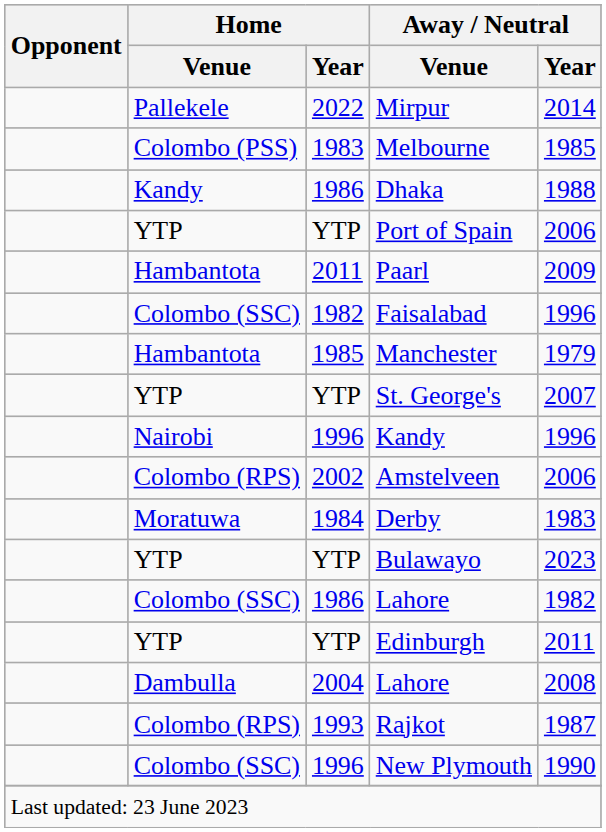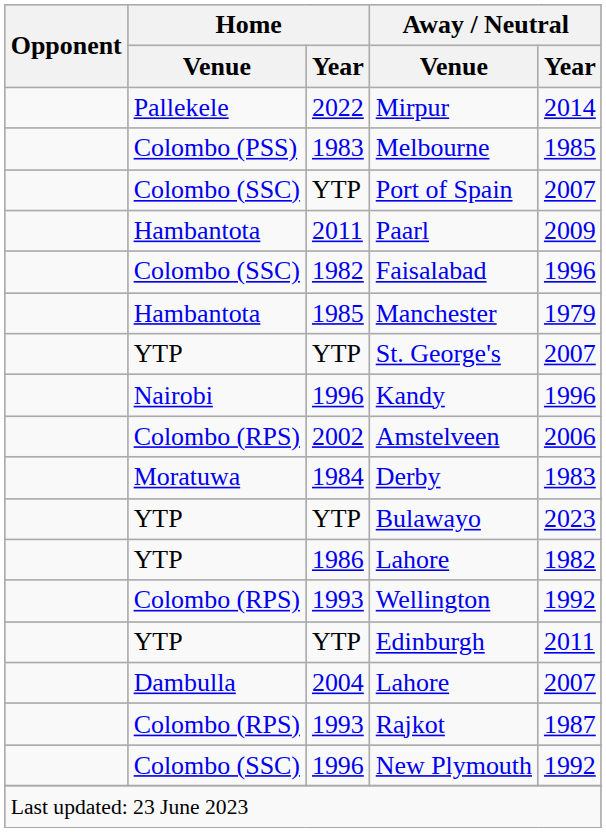 <table class="wikitable plainrowheaders sortable">
 <tr>
 <th rowspan="2">Opponent</th>
 <th colspan="2">Home</th>
 <th colspan="2">Away / Neutral</th>
 </tr>
 <tr>
 <th>Venue</th>
 <th style="text-align:center">Year</th>
 <th style="text-align:center">Venue</th>
 <th style="text-align:center">Year</th>
 </tr>
 <tr>
 <td></td>
 <td><a href='#'>Pallekele</a></td>
 <td><a href='#'>2022</a></td>
 <td><a href='#'>Mirpur</a></td>
 <td><a href='#'>2014</a></td>
 </tr>
 <tr>
 <td></td>
 <td><a href='#'>Colombo (PSS)</a></td>
 <td><a href='#'>1983</a></td>
 <td><a href='#'>Melbourne</a></td>
 <td><a href='#'>1985</a></td>
 </tr>
 <tr>
 <td></td>
-<td><a href='#'>Kandy</a></td>
-<td><a href='#'>1986</a></td>
-<td><a href='#'>Dhaka</a></td>
-<td><a href='#'>1988</a></td>
-</tr>
-<tr>
-<td></td>
-<td>YTP</td>
+<td><a href='#'>Colombo (SSC)</a></td>
 <td>YTP</td>
 <td><a href='#'>Port of Spain</a></td>
-<td><a href='#'>2006</a> </td>
+<td><a href='#'>2007</a> </td>
 </tr>
 <tr>
 <td></td>
 <td><a href='#'>Hambantota</a></td>
 <td><a href='#'>2011</a> </td>
 <td><a href='#'>Paarl</a></td>
 <td><a href='#'>2009</a> </td>
 </tr>
 <tr>
 <td></td>
 <td><a href='#'>Colombo (SSC)</a></td>
 <td><a href='#'>1982</a></td>
 <td><a href='#'>Faisalabad</a></td>
 <td><a href='#'>1996</a> </td>
 </tr>
 <tr>
 <td></td>
 <td><a href='#'>Hambantota</a></td>
 <td><a href='#'>1985</a></td>
 <td><a href='#'>Manchester</a></td>
 <td><a href='#'>1979</a> </td>
 </tr>
 <tr>
 <td></td>
 <td>YTP</td>
 <td>YTP</td>
 <td><a href='#'>St. George's</a></td>
 <td><a href='#'>2007</a> </td>
 </tr>
 <tr>
 <td></td>
 <td><a href='#'>Nairobi</a></td>
 <td><a href='#'>1996</a></td>
 <td><a href='#'>Kandy</a></td>
 <td><a href='#'>1996</a> </td>
 </tr>
 <tr>
 <td></td>
 <td><a href='#'>Colombo (RPS)</a></td>
 <td><a href='#'>2002</a></td>
 <td><a href='#'>Amstelveen</a></td>
 <td><a href='#'>2006</a></td>
 </tr>
 <tr>
 <td></td>
 <td><a href='#'>Moratuwa</a></td>
 <td><a href='#'>1984</a></td>
 <td><a href='#'>Derby</a></td>
 <td><a href='#'>1983</a> </td>
 </tr>
 <tr>
 <td></td>
 <td>YTP</td>
 <td>YTP</td>
 <td><a href='#'>Bulawayo</a></td>
 <td><a href='#'>2023</a> </td>
 </tr>
 <tr>
 <td></td>
-<td><a href='#'>Colombo (SSC)</a></td>
+<td>YTP</td>
 <td><a href='#'>1986</a></td>
 <td><a href='#'>Lahore</a></td>
 <td><a href='#'>1982</a></td>
+</tr>
+<tr>
+<td></td>
+<td><a href='#'>Colombo (RPS)</a></td>
+<td><a href='#'>1993</a></td>
+<td><a href='#'>Wellington</a></td>
+<td><a href='#'>1992</a> </td>
 </tr>
 <tr>
 <td></td>
 <td>YTP</td>
 <td>YTP</td>
 <td><a href='#'>Edinburgh</a></td>
 <td><a href='#'>2011</a></td>
 </tr>
 <tr>
 <td></td>
 <td><a href='#'>Dambulla</a></td>
 <td><a href='#'>2004</a></td>
 <td><a href='#'>Lahore</a></td>
-<td><a href='#'>2008</a></td>
+<td><a href='#'>2007</a></td>
 </tr>
 <tr>
 <td></td>
 <td><a href='#'>Colombo (RPS)</a></td>
 <td><a href='#'>1993</a></td>
 <td><a href='#'>Rajkot</a></td>
 <td><a href='#'>1987</a></td>
 </tr>
 <tr>
 <td></td>
 <td><a href='#'>Colombo (SSC)</a></td>
 <td><a href='#'>1996</a> </td>
 <td><a href='#'>New Plymouth</a></td>
-<td><a href='#'>1990</a> </td>
+<td><a href='#'>1992</a> </td>
 </tr>
 <tr>
 </tr>
 <tr class=sortbottom>
 <td colspan=5><small>Last updated: 23 June 2023</small></td>
 </tr>
 </table>
